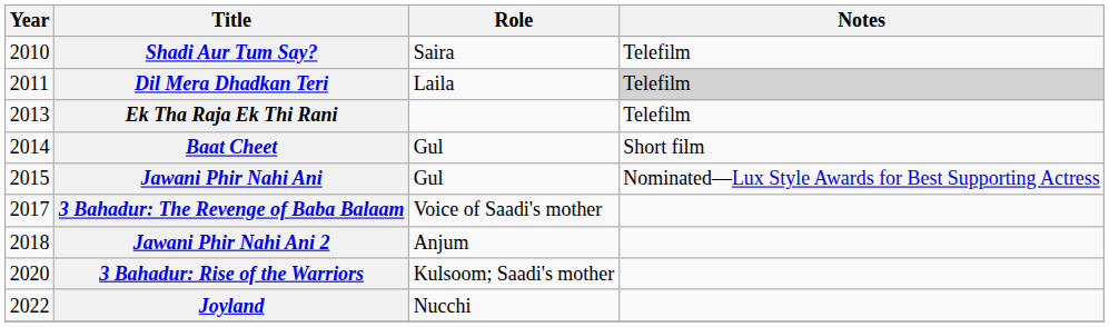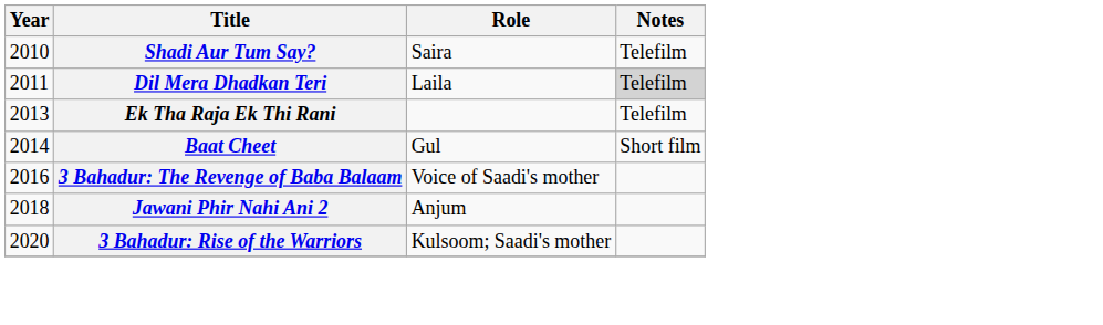 <table class="wikitable sortable plainrowheaders">
 <tr style="text-align:center;">
 <th scope="col">Year</th>
 <th scope="col">Title</th>
 <th scope="col">Role</th>
 <th class="unsortable" scope="col">Notes</th>
 </tr>
 <tr>
 <td>2010</td>
 <th scope="row"><em><a href='#'>Shadi Aur Tum Say?</a></em></th>
 <td>Saira</td>
 <td>Telefilm</td>
 </tr>
 <tr>
 <td>2011</td>
 <th scope="row"><em><a href='#'>Dil Mera Dhadkan Teri</a></em></th>
 <td>Laila</td>
 <td style="background: lightgrey;">Telefilm</td>
 </tr>
 <tr>
 <td>2013</td>
 <th scope="row"><em>Ek Tha Raja Ek Thi Rani</em></th>
 <td></td>
 <td>Telefilm</td>
 </tr>
 <tr>
 <td>2014</td>
 <th scope="row"><em><a href='#'>Baat Cheet</a></em></th>
 <td>Gul</td>
 <td>Short film</td>
 </tr>
 <tr>
-<td>2015</td>
-<th scope="row"><em><a href='#'>Jawani Phir Nahi Ani</a></em></th>
-<td>Gul</td>
-<td>Nominated—<a href='#'>Lux Style Awards for Best Supporting Actress</a></td>
-</tr>
-<tr>
-<td>2017</td>
+<td>2016</td>
 <th scope="row"><em><a href='#'>3 Bahadur: The Revenge of Baba Balaam</a></em></th>
 <td>Voice of Saadi's mother</td>
 <td></td>
 </tr>
 <tr>
 <td>2018</td>
 <th scope="row"><em><a href='#'>Jawani Phir Nahi Ani 2</a></em></th>
 <td>Anjum</td>
 <td></td>
 </tr>
 <tr>
 <td>2020</td>
 <th scope="row"><em><a href='#'>3 Bahadur: Rise of the Warriors</a></em></th>
 <td>Kulsoom; Saadi's mother</td>
 <td></td>
 </tr>
 <tr>
-<td>2022</td>
-<th scope="row"><em><a href='#'>Joyland</a></em></th>
-<td>Nucchi</td>
-<td></td>
-</tr>
-<tr>
 </tr>
 </table>
